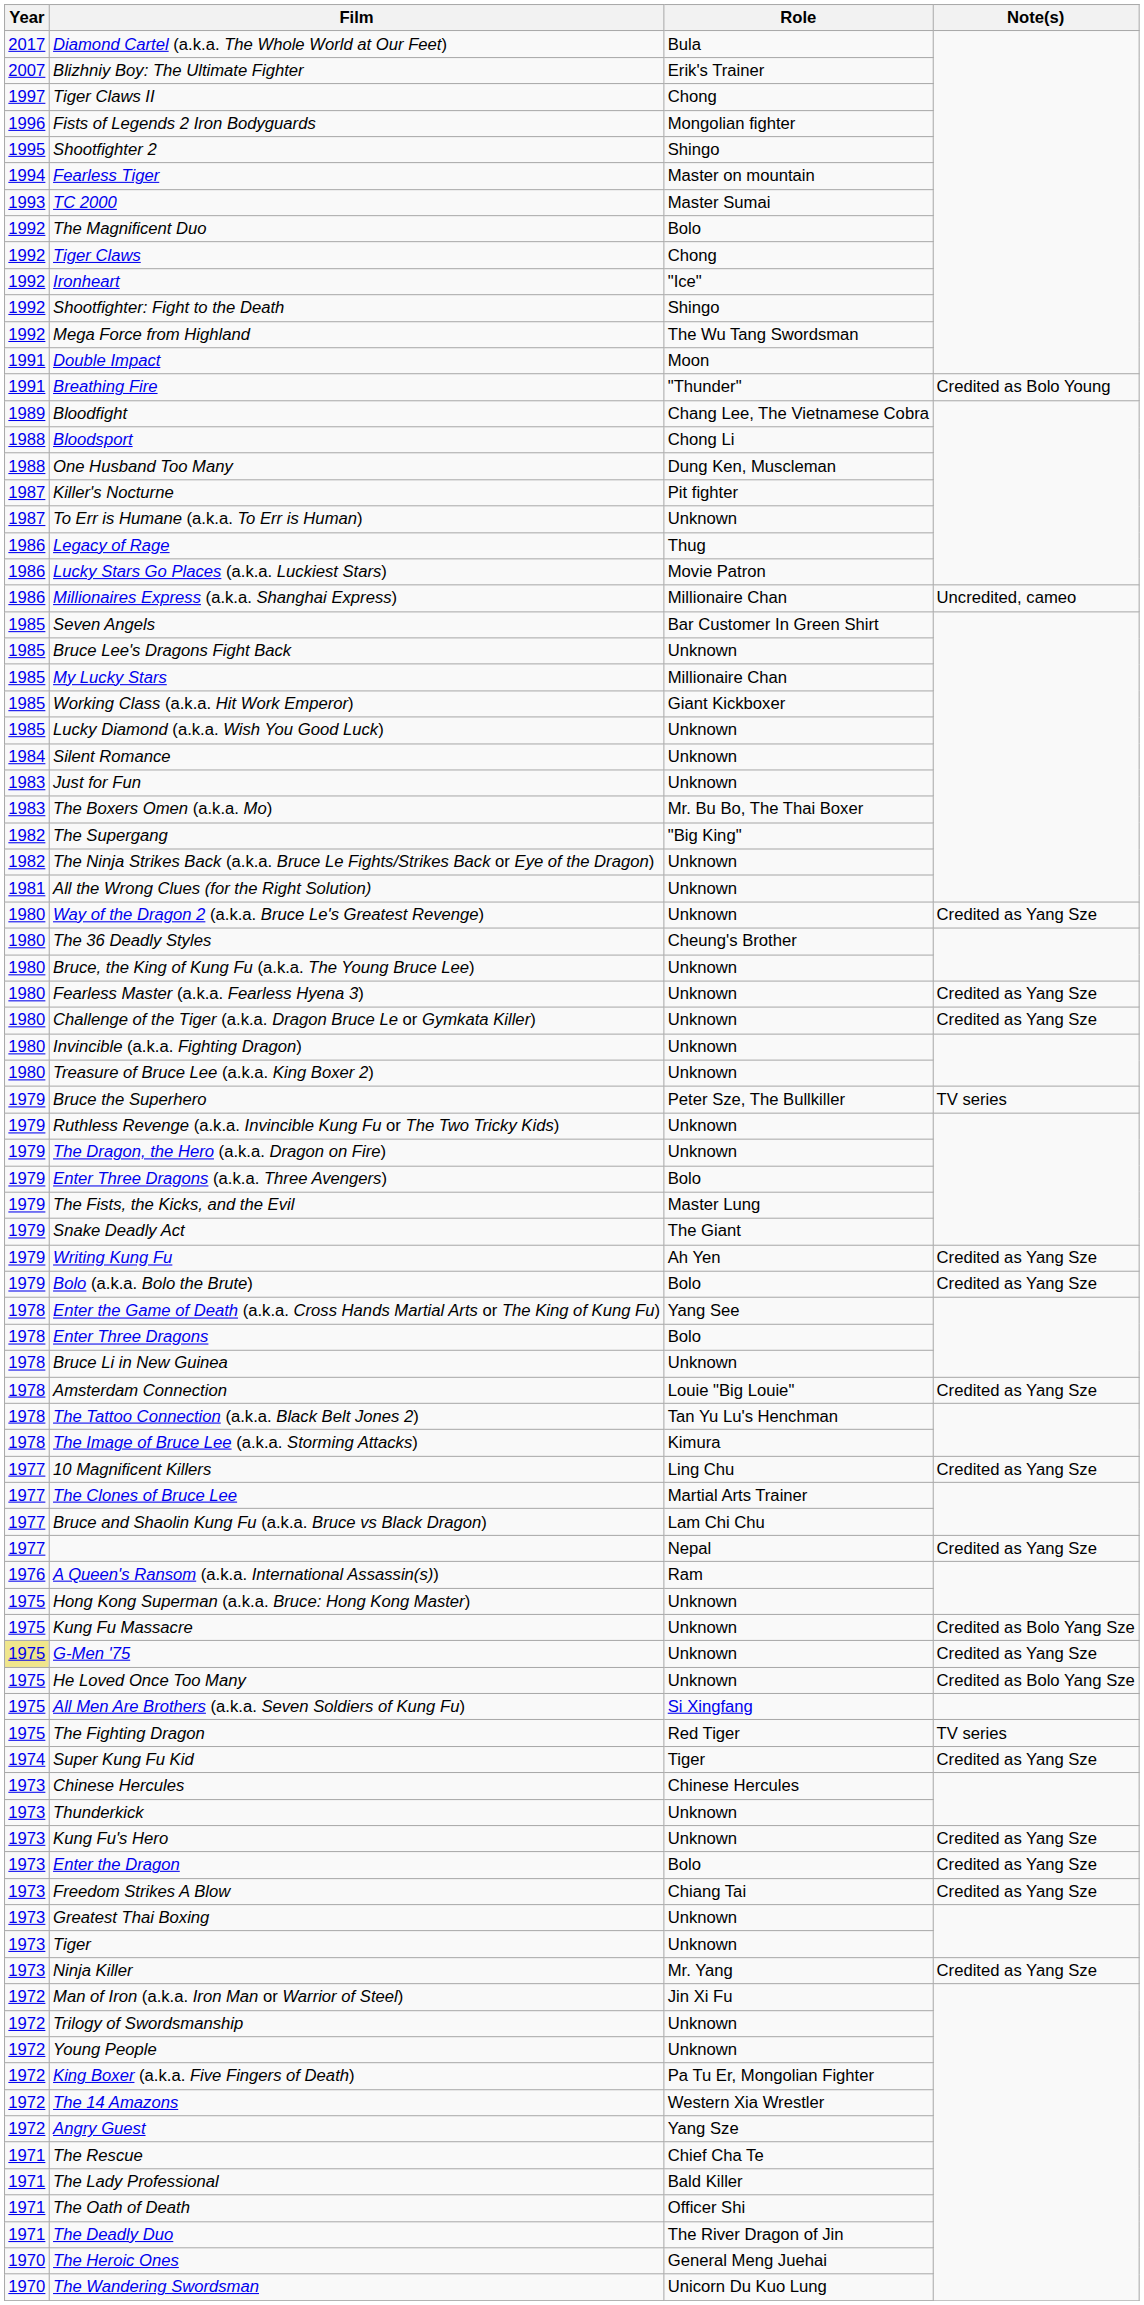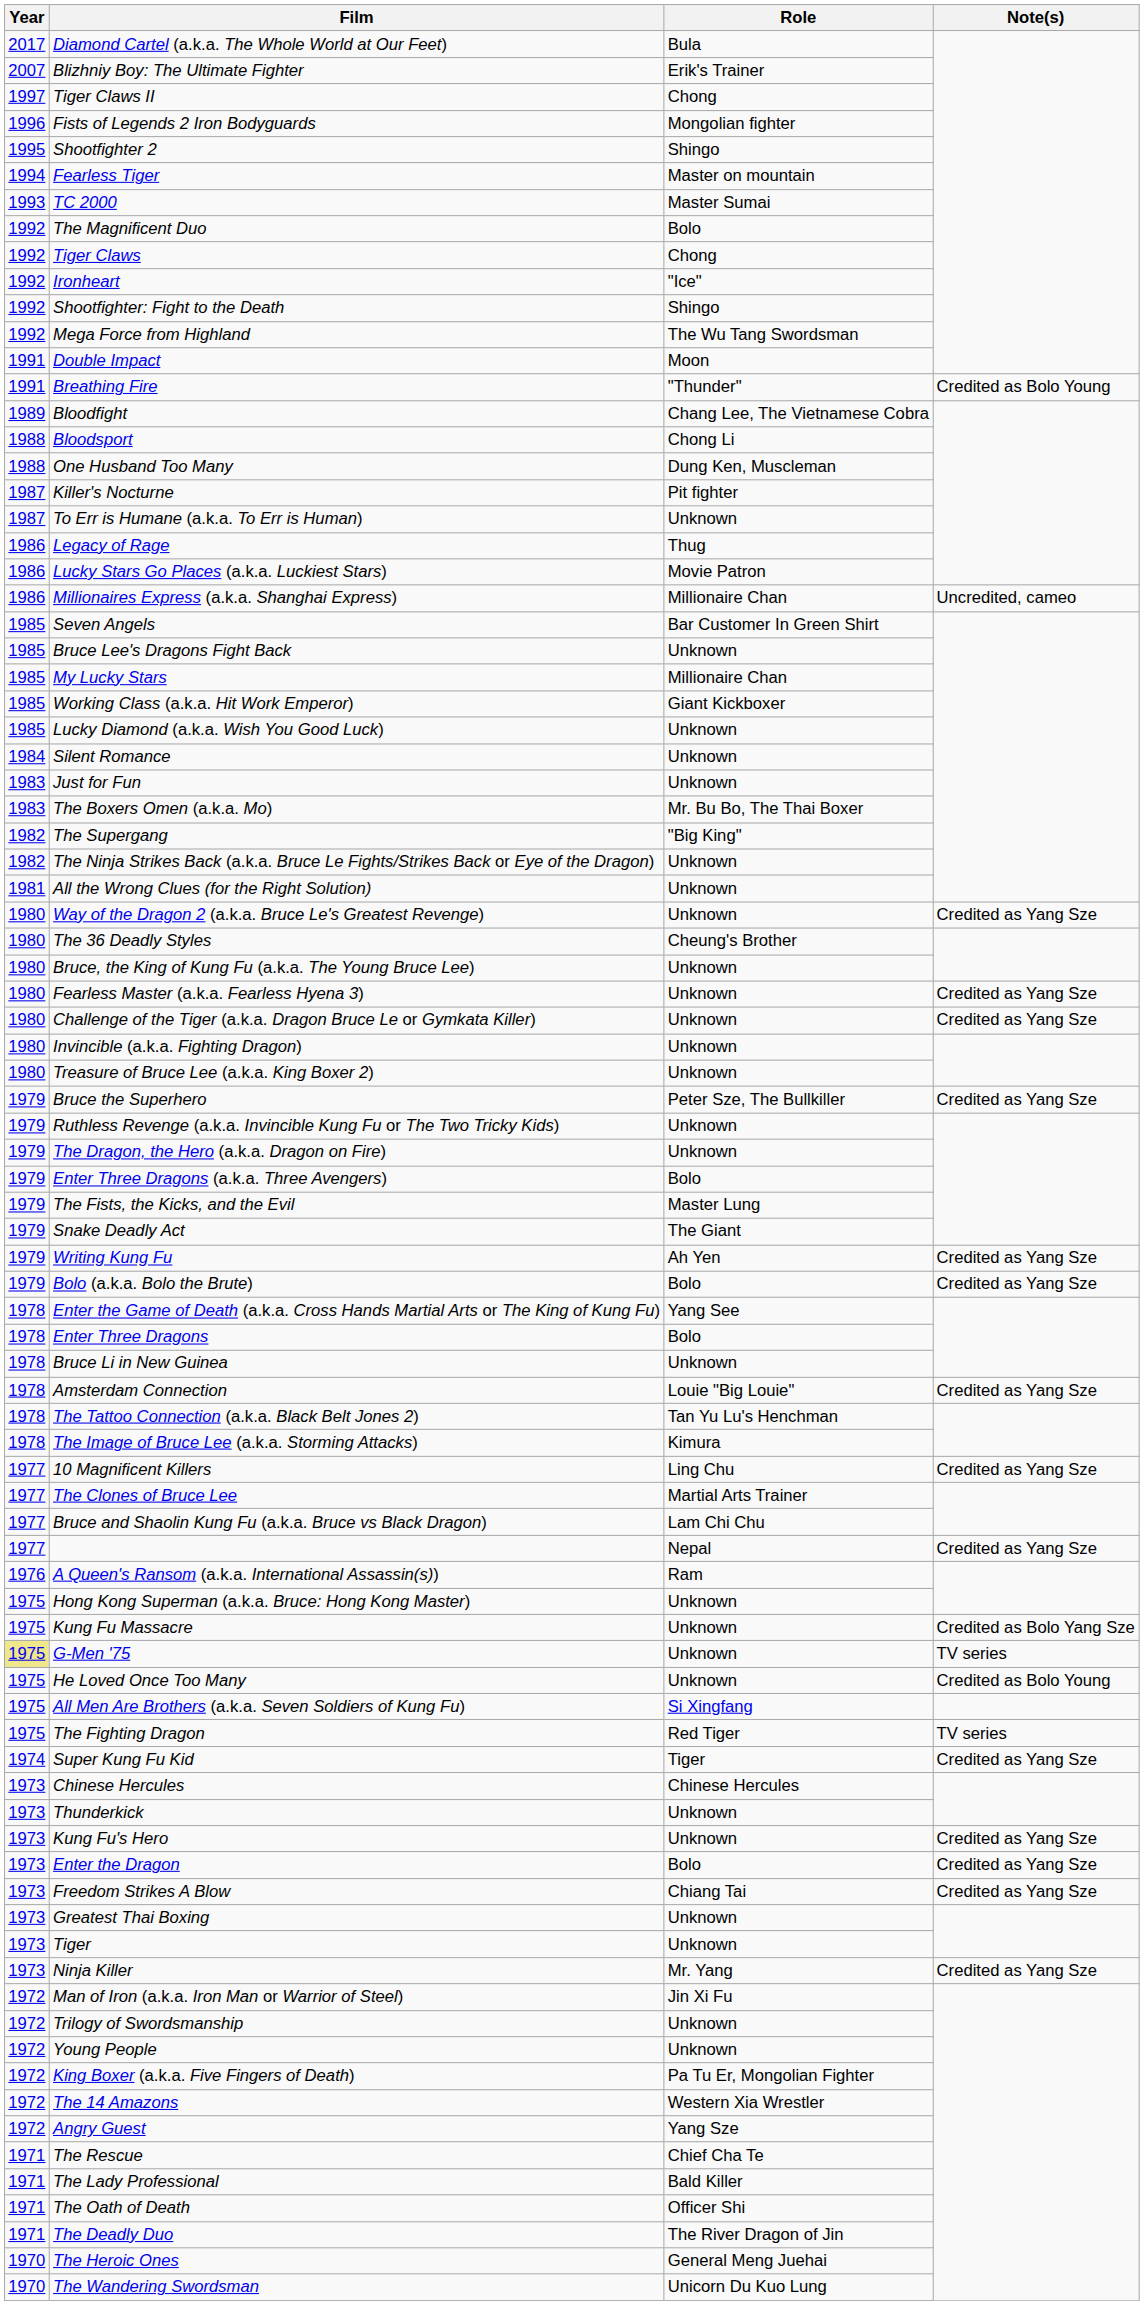 <table class="wikitable">
 <tr>
 <th>Year</th>
 <th>Film</th>
 <th>Role</th>
 <th>Note(s)</th>
 </tr>
 <tr>
 <td><a href='#'>2017</a></td>
 <td><em><a href='#'>Diamond Cartel</a></em> (a.k.a. <em>The Whole World at Our Feet</em>)</td>
 <td>Bula</td>
 </tr>
 <tr>
 <td><a href='#'>2007</a></td>
 <td><em>Blizhniy Boy: The Ultimate Fighter</em></td>
 <td>Erik's Trainer</td>
 </tr>
 <tr>
 <td><a href='#'>1997</a></td>
 <td><em>Tiger Claws II</em></td>
 <td>Chong</td>
 </tr>
 <tr>
 <td><a href='#'>1996</a></td>
 <td><em>Fists of Legends 2 Iron Bodyguards</em></td>
 <td>Mongolian fighter</td>
 </tr>
 <tr>
 <td><a href='#'>1995</a></td>
 <td><em>Shootfighter 2</em></td>
 <td>Shingo</td>
 </tr>
 <tr>
 <td><a href='#'>1994</a></td>
 <td><em><a href='#'>Fearless Tiger</a></em></td>
 <td>Master on mountain</td>
 </tr>
 <tr>
 <td><a href='#'>1993</a></td>
 <td><em><a href='#'>TC 2000</a></em></td>
 <td>Master Sumai</td>
 </tr>
 <tr>
 <td><a href='#'>1992</a></td>
 <td><em>The Magnificent Duo</em></td>
 <td>Bolo</td>
 </tr>
 <tr>
 <td><a href='#'>1992</a></td>
 <td><em><a href='#'>Tiger Claws</a></em></td>
 <td>Chong</td>
 </tr>
 <tr>
 <td><a href='#'>1992</a></td>
 <td><em><a href='#'>Ironheart</a></em></td>
 <td>"Ice"</td>
 </tr>
 <tr>
 <td><a href='#'>1992</a></td>
 <td><em>Shootfighter: Fight to the Death</em></td>
 <td>Shingo</td>
 </tr>
 <tr>
 <td><a href='#'>1992</a></td>
 <td><em>Mega Force from Highland</em></td>
 <td>The Wu Tang Swordsman</td>
 </tr>
 <tr>
 <td><a href='#'>1991</a></td>
 <td><em><a href='#'>Double Impact</a></em></td>
 <td>Moon</td>
 </tr>
 <tr>
 <td><a href='#'>1991</a></td>
 <td><em><a href='#'>Breathing Fire</a></em></td>
 <td>"Thunder"</td>
 <td>Credited as Bolo Young</td>
 </tr>
 <tr>
 <td><a href='#'>1989</a></td>
 <td><em>Bloodfight</em></td>
 <td>Chang Lee, The Vietnamese Cobra</td>
 </tr>
 <tr>
 <td><a href='#'>1988</a></td>
 <td><em><a href='#'>Bloodsport</a></em></td>
 <td>Chong Li</td>
 </tr>
 <tr>
 <td><a href='#'>1988</a></td>
 <td><em>One Husband Too Many</em></td>
 <td>Dung Ken, Muscleman</td>
 </tr>
 <tr>
 <td><a href='#'>1987</a></td>
 <td><em>Killer's Nocturne</em></td>
 <td>Pit fighter</td>
 </tr>
 <tr>
 <td><a href='#'>1987</a></td>
 <td><em>To Err is Humane</em> (a.k.a. <em>To Err is Human</em>)</td>
 <td>Unknown</td>
 </tr>
 <tr>
 <td><a href='#'>1986</a></td>
 <td><em><a href='#'>Legacy of Rage</a></em></td>
 <td>Thug</td>
 </tr>
 <tr>
 <td><a href='#'>1986</a></td>
 <td><em><a href='#'>Lucky Stars Go Places</a></em> (a.k.a. <em>Luckiest Stars</em>)</td>
 <td>Movie Patron</td>
 </tr>
 <tr>
 <td><a href='#'>1986</a></td>
 <td><em><a href='#'>Millionaires Express</a></em> (a.k.a. <em>Shanghai Express</em>)</td>
 <td>Millionaire Chan</td>
 <td>Uncredited, cameo</td>
 </tr>
 <tr>
 <td><a href='#'>1985</a></td>
 <td><em>Seven Angels</em></td>
 <td>Bar Customer In Green Shirt</td>
 </tr>
 <tr>
 <td><a href='#'>1985</a></td>
 <td><em>Bruce Lee's Dragons Fight Back</em></td>
 <td>Unknown</td>
 </tr>
 <tr>
 <td><a href='#'>1985</a></td>
 <td><em><a href='#'>My Lucky Stars</a></em></td>
 <td>Millionaire Chan</td>
 </tr>
 <tr>
 <td><a href='#'>1985</a></td>
 <td><em>Working Class</em> (a.k.a. <em>Hit Work Emperor</em>)</td>
 <td>Giant Kickboxer</td>
 </tr>
 <tr>
 <td><a href='#'>1985</a></td>
 <td><em>Lucky Diamond</em> (a.k.a. <em>Wish You Good Luck</em>)</td>
 <td>Unknown</td>
 </tr>
 <tr>
 <td><a href='#'>1984</a></td>
 <td><em>Silent Romance</em></td>
 <td>Unknown</td>
 </tr>
 <tr>
 <td><a href='#'>1983</a></td>
 <td><em>Just for Fun</em></td>
 <td>Unknown</td>
 </tr>
 <tr>
 <td><a href='#'>1983</a></td>
 <td><em>The Boxers Omen</em> (a.k.a. <em>Mo</em>)</td>
 <td>Mr. Bu Bo, The Thai Boxer</td>
 </tr>
 <tr>
 <td><a href='#'>1982</a></td>
 <td><em>The Supergang</em></td>
 <td>"Big King"</td>
 </tr>
 <tr>
 <td><a href='#'>1982</a></td>
 <td><em>The Ninja Strikes Back</em> (a.k.a. <em> Bruce Le Fights/Strikes Back</em> or <em>Eye of the Dragon</em>)</td>
 <td>Unknown</td>
 </tr>
 <tr>
 <td><a href='#'>1981</a></td>
 <td><em>All the Wrong Clues (for the Right Solution)</em></td>
 <td>Unknown</td>
 </tr>
 <tr>
 <td><a href='#'>1980</a></td>
 <td><em><a href='#'>Way of the Dragon 2</a></em> (a.k.a. <em>Bruce Le's Greatest Revenge</em>)</td>
 <td>Unknown</td>
 <td>Credited as Yang Sze</td>
 </tr>
 <tr>
 <td><a href='#'>1980</a></td>
 <td><em>The 36 Deadly Styles</em></td>
 <td>Cheung's Brother</td>
 </tr>
 <tr>
 <td><a href='#'>1980</a></td>
 <td><em>Bruce, the King of Kung Fu</em> (a.k.a. <em>The Young Bruce Lee</em>)</td>
 <td>Unknown</td>
 </tr>
 <tr>
 <td><a href='#'>1980</a></td>
 <td><em>Fearless Master</em> (a.k.a. <em>Fearless Hyena 3</em>)</td>
 <td>Unknown</td>
 <td>Credited as Yang Sze</td>
 </tr>
 <tr>
 <td><a href='#'>1980</a></td>
 <td><em>Challenge of the Tiger</em> (a.k.a. <em>Dragon Bruce Le</em> or <em>Gymkata Killer</em>)</td>
 <td>Unknown</td>
 <td>Credited as Yang Sze</td>
 </tr>
 <tr>
 <td><a href='#'>1980</a></td>
 <td><em>Invincible</em> (a.k.a. <em>Fighting Dragon</em>)</td>
 <td>Unknown</td>
 </tr>
 <tr>
 <td><a href='#'>1980</a></td>
 <td><em>Treasure of Bruce Lee</em> (a.k.a. <em>King Boxer 2</em>)</td>
 <td>Unknown</td>
 </tr>
 <tr>
 <td><a href='#'>1979</a></td>
 <td><em>Bruce the Superhero</em></td>
 <td>Peter Sze, The Bullkiller</td>
-<td>TV series</td>
+<td>Credited as Yang Sze</td>
 </tr>
 <tr>
 <td><a href='#'>1979</a></td>
 <td><em>Ruthless Revenge</em> (a.k.a. <em>Invincible Kung Fu</em> or <em>The Two Tricky Kids</em>)</td>
 <td>Unknown</td>
 </tr>
 <tr>
 <td><a href='#'>1979</a></td>
 <td><em><a href='#'>The Dragon, the Hero</a></em> (a.k.a. <em>Dragon on Fire</em>)</td>
 <td>Unknown</td>
 </tr>
 <tr>
 <td><a href='#'>1979</a></td>
 <td><em><a href='#'>Enter Three Dragons</a></em> (a.k.a. <em>Three Avengers</em>)</td>
 <td>Bolo</td>
 </tr>
 <tr>
 <td><a href='#'>1979</a></td>
 <td><em>The Fists, the Kicks, and the Evil</em></td>
 <td>Master Lung</td>
 </tr>
 <tr>
 <td><a href='#'>1979</a></td>
 <td><em>Snake Deadly Act</em></td>
 <td>The Giant</td>
 </tr>
 <tr>
 <td><a href='#'>1979</a></td>
 <td><em><a href='#'>Writing Kung Fu</a></em></td>
 <td>Ah Yen</td>
 <td>Credited as Yang Sze</td>
 </tr>
 <tr>
 <td><a href='#'>1979</a></td>
 <td><em><a href='#'>Bolo</a></em> (a.k.a. <em>Bolo the Brute</em>)</td>
 <td>Bolo</td>
 <td>Credited as Yang Sze</td>
 </tr>
 <tr>
 <td><a href='#'>1978</a></td>
 <td><em><a href='#'>Enter the Game of Death</a></em> (a.k.a. <em>Cross Hands Martial Arts</em> or <em>The King of Kung Fu</em>)</td>
 <td>Yang See</td>
 </tr>
 <tr>
 <td><a href='#'>1978</a></td>
 <td><em><a href='#'>Enter Three Dragons</a></em></td>
 <td>Bolo</td>
 </tr>
 <tr>
 <td><a href='#'>1978</a></td>
 <td><em>Bruce Li in New Guinea</em></td>
 <td>Unknown</td>
 </tr>
 <tr>
 <td><a href='#'>1978</a></td>
 <td><em>Amsterdam Connection</em></td>
 <td>Louie "Big Louie"</td>
 <td>Credited as Yang Sze</td>
 </tr>
 <tr>
 <td><a href='#'>1978</a></td>
 <td><em><a href='#'>The Tattoo Connection</a></em> (a.k.a. <em>Black Belt Jones 2</em>)</td>
 <td>Tan Yu Lu's Henchman</td>
 </tr>
 <tr>
 <td><a href='#'>1978</a></td>
 <td><em><a href='#'>The Image of Bruce Lee</a></em> (a.k.a. <em>Storming Attacks</em>)</td>
 <td>Kimura</td>
 </tr>
 <tr>
 <td><a href='#'>1977</a></td>
 <td><em>10 Magnificent Killers</em></td>
 <td>Ling Chu</td>
 <td>Credited as Yang Sze</td>
 </tr>
 <tr>
 <td><a href='#'>1977</a></td>
 <td><em><a href='#'>The Clones of Bruce Lee</a></em></td>
 <td>Martial Arts Trainer</td>
 </tr>
 <tr>
 <td><a href='#'>1977</a></td>
 <td><em>Bruce and Shaolin Kung Fu</em> (a.k.a. <em>Bruce vs Black Dragon</em>)</td>
 <td>Lam Chi Chu</td>
 </tr>
 <tr>
 <td><a href='#'>1977</a></td>
 <td><em></em></td>
 <td>Nepal</td>
 <td>Credited as Yang Sze</td>
 </tr>
 <tr>
 <td><a href='#'>1976</a></td>
 <td><em><a href='#'>A Queen's Ransom</a></em> (a.k.a. <em>International Assassin(s)</em>)</td>
 <td>Ram</td>
 </tr>
 <tr>
 <td><a href='#'>1975</a></td>
 <td><em>Hong Kong Superman</em> (a.k.a. <em>Bruce: Hong Kong Master</em>)</td>
 <td>Unknown</td>
 </tr>
 <tr>
 <td><a href='#'>1975</a></td>
 <td><em>Kung Fu Massacre</em></td>
 <td>Unknown</td>
 <td>Credited as  Bolo Yang Sze</td>
 </tr>
 <tr>
 <td style="background: khaki;"><a href='#'>1975</a></td>
 <td><em><a href='#'>G-Men '75</a></em></td>
 <td>Unknown</td>
-<td>Credited as Yang Sze</td>
+<td>TV series</td>
 </tr>
 <tr>
 <td><a href='#'>1975</a></td>
 <td><em>He Loved Once Too Many</em></td>
 <td>Unknown</td>
-<td>Credited as  Bolo Yang Sze</td>
+<td>Credited as Bolo Young</td>
 </tr>
 <tr>
 <td><a href='#'>1975</a></td>
 <td><em><a href='#'>All Men Are Brothers</a></em> (a.k.a. <em>Seven Soldiers of Kung Fu</em>)</td>
 <td><a href='#'>Si Xingfang</a></td>
 </tr>
 <tr>
 <td><a href='#'>1975</a></td>
 <td><em>The Fighting Dragon</em></td>
 <td>Red Tiger</td>
 <td>TV series</td>
 </tr>
 <tr>
 <td><a href='#'>1974</a></td>
 <td><em>Super Kung Fu Kid</em></td>
 <td>Tiger</td>
 <td>Credited as Yang Sze</td>
 </tr>
 <tr>
 <td><a href='#'>1973</a></td>
 <td><em>Chinese Hercules</em></td>
 <td>Chinese Hercules</td>
 </tr>
 <tr>
 <td><a href='#'>1973</a></td>
 <td><em>Thunderkick</em></td>
 <td>Unknown</td>
 </tr>
 <tr>
 <td><a href='#'>1973</a></td>
 <td><em>Kung Fu's Hero</em></td>
 <td>Unknown</td>
 <td>Credited as Yang Sze</td>
 </tr>
 <tr>
 <td><a href='#'>1973</a></td>
 <td><em><a href='#'>Enter the Dragon</a></em></td>
 <td>Bolo</td>
 <td>Credited as Yang Sze</td>
 </tr>
 <tr>
 <td><a href='#'>1973</a></td>
 <td><em>Freedom Strikes A Blow</em></td>
 <td>Chiang Tai</td>
 <td>Credited as Yang Sze</td>
 </tr>
 <tr>
 <td><a href='#'>1973</a></td>
 <td><em>Greatest Thai Boxing</em></td>
 <td>Unknown</td>
 </tr>
 <tr>
 <td><a href='#'>1973</a></td>
 <td><em>Tiger</em></td>
 <td>Unknown</td>
 </tr>
 <tr>
 <td><a href='#'>1973</a></td>
 <td><em>Ninja Killer</em></td>
 <td>Mr. Yang</td>
 <td>Credited as Yang Sze</td>
 </tr>
 <tr>
 <td><a href='#'>1972</a></td>
 <td><em>Man of Iron</em> (a.k.a. <em>Iron Man</em> or <em>Warrior of Steel</em>)</td>
 <td>Jin Xi Fu</td>
 </tr>
 <tr>
 <td><a href='#'>1972</a></td>
 <td><em>Trilogy of Swordsmanship</em></td>
 <td>Unknown</td>
 </tr>
 <tr>
 <td><a href='#'>1972</a></td>
 <td><em>Young People</em></td>
 <td>Unknown</td>
 </tr>
 <tr>
 <td><a href='#'>1972</a></td>
 <td><em><a href='#'>King Boxer</a></em> (a.k.a. <em>Five Fingers of Death</em>)</td>
 <td>Pa Tu Er, Mongolian Fighter</td>
 </tr>
 <tr>
 <td><a href='#'>1972</a></td>
 <td><em><a href='#'>The 14 Amazons</a></em></td>
 <td>Western Xia Wrestler</td>
 </tr>
 <tr>
 <td><a href='#'>1972</a></td>
 <td><em><a href='#'>Angry Guest</a></em></td>
 <td>Yang Sze</td>
 </tr>
 <tr>
 <td><a href='#'>1971</a></td>
 <td><em>The Rescue</em></td>
 <td>Chief Cha Te</td>
 </tr>
 <tr>
 <td><a href='#'>1971</a></td>
 <td><em>The Lady Professional</em></td>
 <td>Bald Killer</td>
 </tr>
 <tr>
 <td><a href='#'>1971</a></td>
 <td><em>The Oath of Death</em></td>
 <td>Officer Shi</td>
 </tr>
 <tr>
 <td><a href='#'>1971</a></td>
 <td><em><a href='#'>The Deadly Duo</a></em></td>
 <td>The River Dragon of Jin</td>
 </tr>
 <tr>
 <td><a href='#'>1970</a></td>
 <td><em><a href='#'>The Heroic Ones</a></em></td>
 <td>General Meng Juehai</td>
 </tr>
 <tr>
 <td><a href='#'>1970</a></td>
 <td><em><a href='#'>The Wandering Swordsman</a></em></td>
 <td>Unicorn Du Kuo Lung</td>
 </tr>
 <tr>
 </tr>
 </table>
